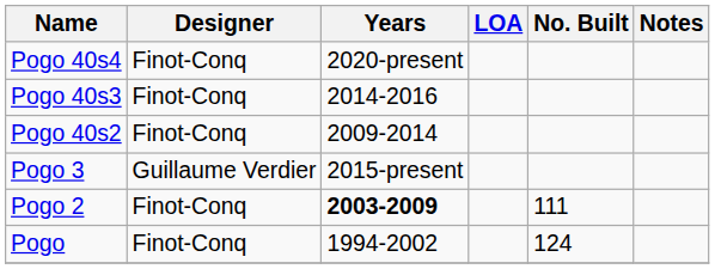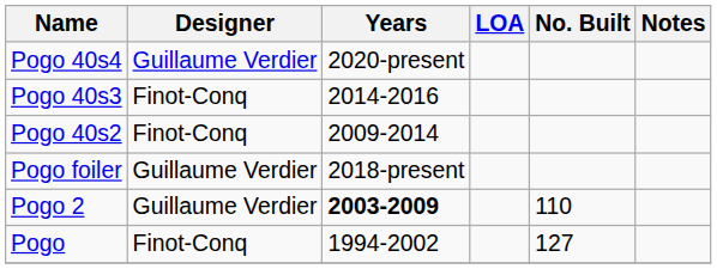 <table class="wikitable sortable">
 <tr>
 <th class="unsortable">Name</th>
 <th>Designer</th>
 <th>Years</th>
 <th><a href='#'>LOA</a></th>
 <th>No. Built</th>
 <th class="unsortable">Notes</th>
 </tr>
 <tr>
 <td><a href='#'>Pogo 40s4</a></td>
-<td>Finot-Conq</td>
+<td><a href='#'>Guillaume Verdier</a></td>
 <td>2020-present</td>
 <td></td>
 <td></td>
 <td></td>
 </tr>
 <tr>
 <td><a href='#'>Pogo 40s3</a></td>
 <td>Finot-Conq</td>
 <td>2014-2016</td>
 <td></td>
 <td></td>
 <td></td>
 </tr>
 <tr>
 <td><a href='#'>Pogo 40s2</a></td>
 <td>Finot-Conq</td>
 <td>2009-2014</td>
 <td></td>
 <td></td>
 <td></td>
 </tr>
 <tr>
-<td><a href='#'>Pogo 3</a></td>
+<td><a href='#'>Pogo foiler</a></td>
 <td>Guillaume Verdier</td>
-<td>2015-present</td>
+<td>2018-present</td>
 <td></td>
 <td></td>
 <td></td>
 </tr>
 <tr>
 <td><a href='#'>Pogo 2</a></td>
-<td>Finot-Conq</td>
+<td>Guillaume Verdier</td>
 <td><strong>2003-2009</strong></td>
 <td></td>
-<td>111</td>
+<td>110</td>
 <td></td>
 </tr>
 <tr>
 <td><a href='#'>Pogo</a></td>
 <td>Finot-Conq</td>
 <td>1994-2002</td>
 <td></td>
-<td>124</td>
+<td>127</td>
 <td></td>
 </tr>
 <tr>
 </tr>
 </table>
